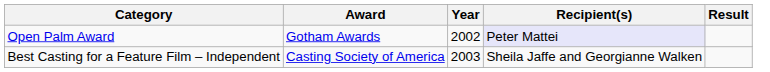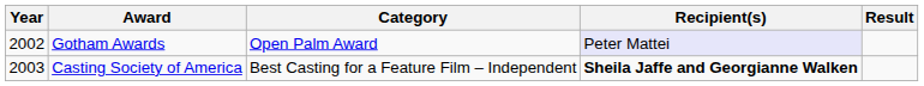 <table class="wikitable sortable">
 <tr>
+<th>Year</th>
+<th>Award</th>
 <th>Category</th>
-<th>Award</th>
-<th>Year</th>
 <th>Recipient(s)</th>
 <th>Result</th>
 </tr>
 <tr>
+<td>2002</td>
+<td><a href='#'>Gotham Awards</a></td>
 <td><a href='#'>Open Palm Award</a></td>
-<td><a href='#'>Gotham Awards</a></td>
-<td>2002</td>
 <td style="background: lavender;">Peter Mattei</td>
 <td></td>
 </tr>
 <tr>
+<td>2003</td>
+<td><a href='#'>Casting Society of America</a></td>
 <td>Best Casting for a Feature Film – Independent</td>
-<td><a href='#'>Casting Society of America</a></td>
-<td>2003</td>
-<td>Sheila Jaffe and Georgianne Walken</td>
+<td><strong>Sheila Jaffe and Georgianne Walken</strong></td>
 <td></td>
 </tr>
 </table>
